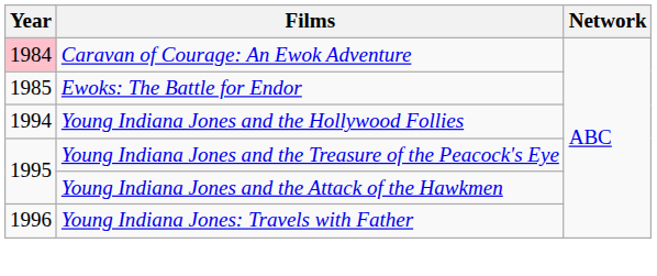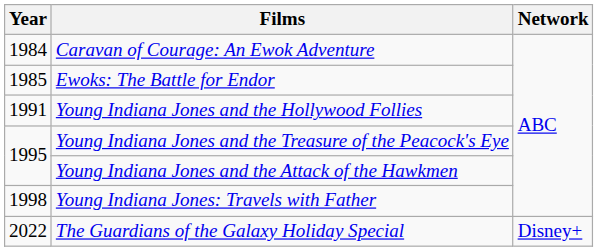 <table class="wikitable sortable">
 <tr>
 <th>Year</th>
 <th>Films</th>
 <th>Network</th>
 </tr>
 <tr>
-<td style="background: pink;">1984</td>
+<td>1984</td>
 <td><em><a href='#'>Caravan of Courage: An Ewok Adventure</a></em></td>
 <td rowspan="6"><a href='#'>ABC</a></td>
 </tr>
 <tr>
 <td>1985</td>
 <td><em><a href='#'>Ewoks: The Battle for Endor</a></em></td>
 </tr>
 <tr>
-<td>1994</td>
+<td>1991</td>
 <td><em><a href='#'>Young Indiana Jones and the Hollywood Follies</a></em></td>
 </tr>
 <tr>
 <td rowspan="2">1995</td>
 <td><em><a href='#'>Young Indiana Jones and the Treasure of the Peacock's Eye</a></em></td>
 </tr>
 <tr>
 <td><em><a href='#'>Young Indiana Jones and the Attack of the Hawkmen</a></em></td>
 </tr>
 <tr>
-<td>1996</td>
+<td>1998</td>
 <td><em><a href='#'>Young Indiana Jones: Travels with Father</a></em></td>
 </tr>
+<tr>
+<td>2022</td>
+<td><em><a href='#'>The Guardians of the Galaxy Holiday Special</a></em></td>
+<td><a href='#'>Disney+</a></td>
+</tr>
 </table>
